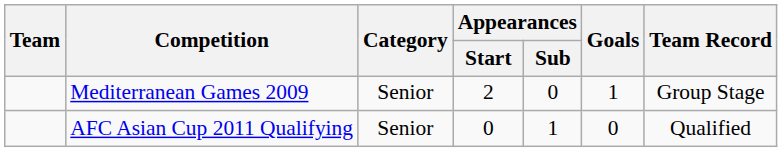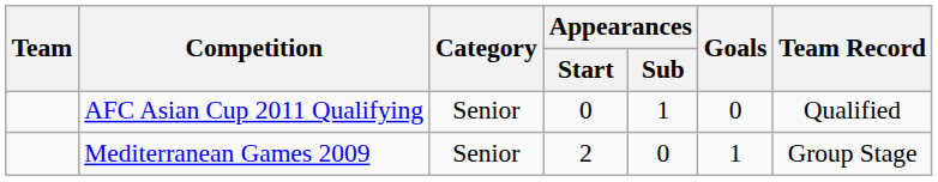 <table class="wikitable" style="font-size:90%; text-align: center;">
 <tr>
 <th rowspan=2>Team</th>
 <th rowspan=2>Competition</th>
 <th rowspan=2>Category</th>
 <th colspan=2>Appearances</th>
 <th rowspan=2>Goals</th>
 <th rowspan=2>Team Record</th>
 </tr>
 <tr>
 <th>Start</th>
 <th>Sub</th>
 </tr>
 <tr>
 <td align="left"></td>
+<td align="left"><a href='#'>AFC Asian Cup 2011 Qualifying</a></td>
+<td>Senior</td>
+<td>0</td>
+<td>1</td>
+<td>0</td>
+<td>Qualified</td>
+</tr>
+<tr>
+<td align="left"></td>
 <td align="left"><a href='#'>Mediterranean Games 2009</a></td>
 <td>Senior</td>
 <td>2</td>
 <td>0</td>
 <td>1</td>
 <td>Group Stage</td>
 </tr>
-<tr>
-<td align="left"></td>
-<td align="left"><a href='#'>AFC Asian Cup 2011 Qualifying</a></td>
-<td>Senior</td>
-<td>0</td>
-<td>1</td>
-<td>0</td>
-<td>Qualified</td>
-</tr>
 </table>
